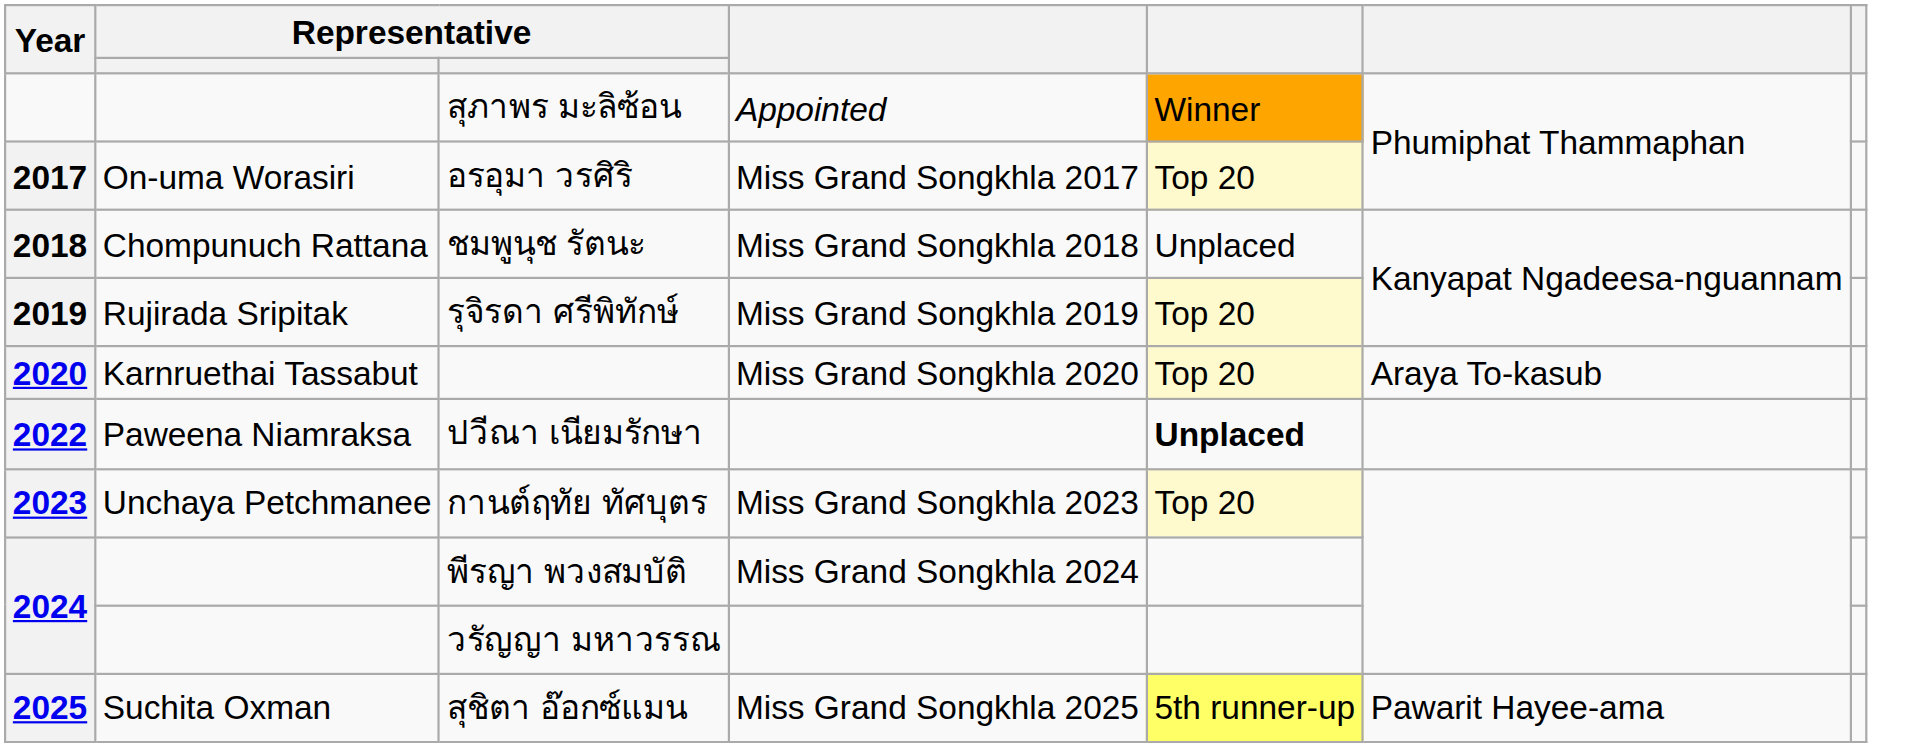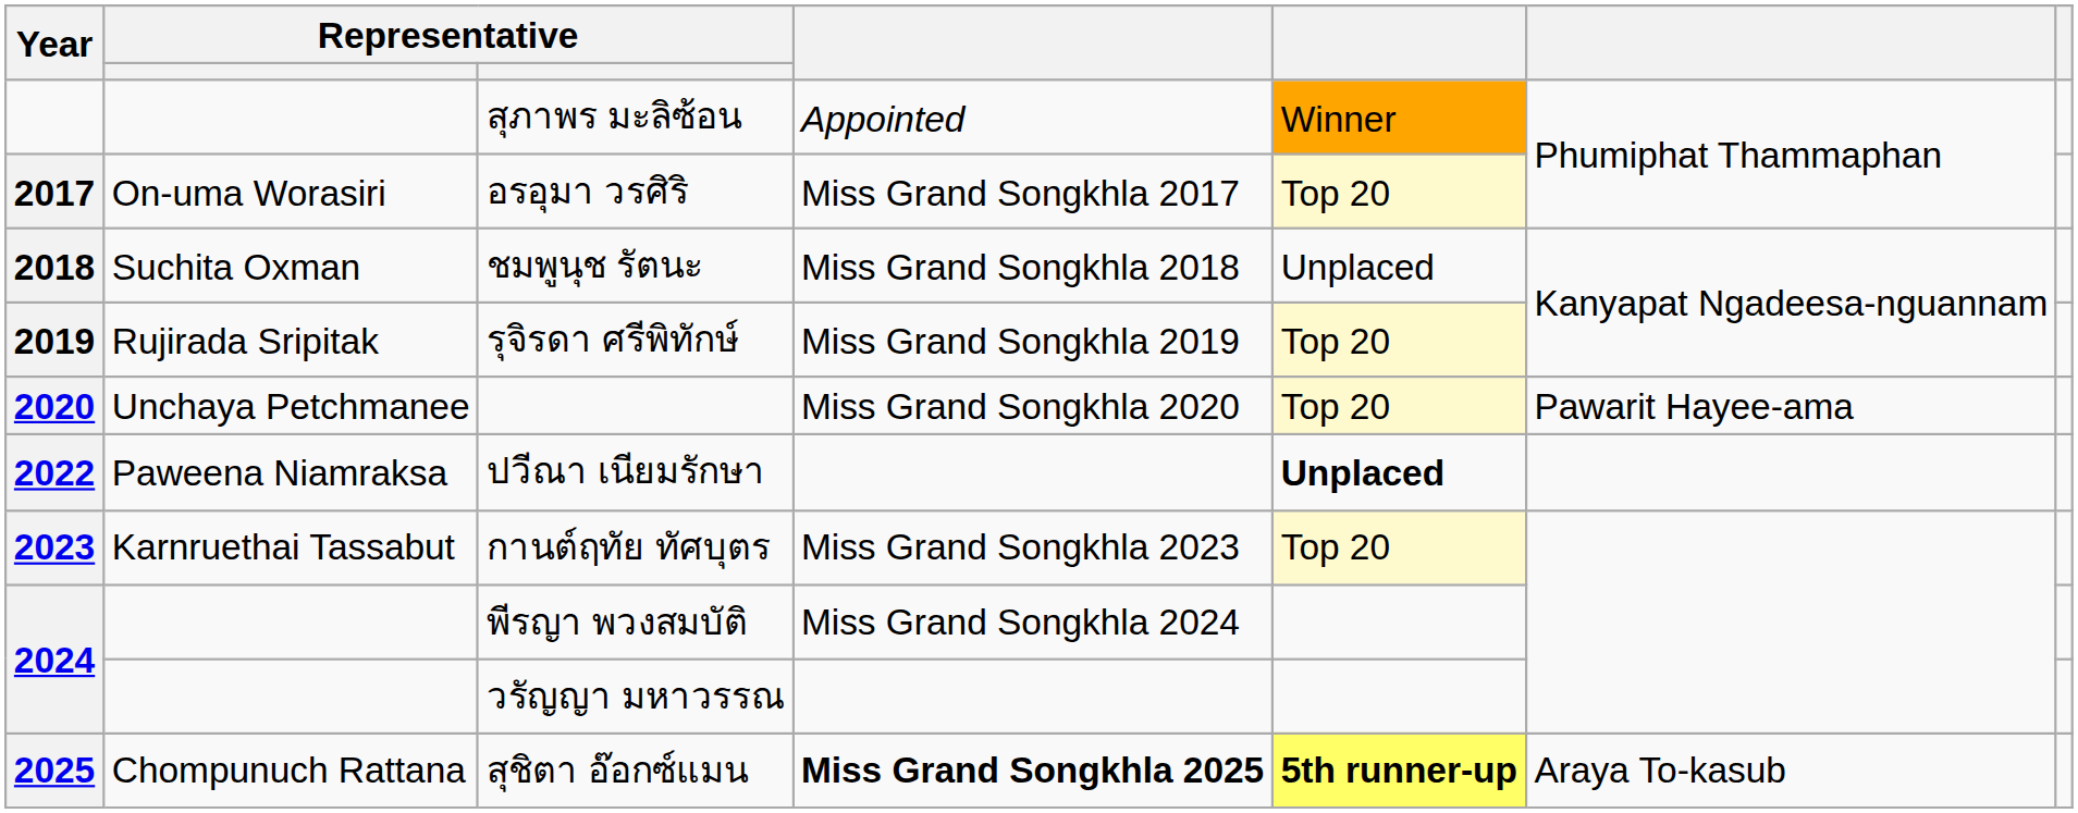 <table class="wikitable defaultcenter col2left col3left col6left" style="font-size:95%;">
 <tr>
 <th rowspan="2">Year</th>
 <th colspan="2">Representative</th>
 <th rowspan="2"></th>
 <th rowspan="2"><br></th>
 <th rowspan="2"></th>
 <th rowspan="2"></th>
 </tr>
 <tr>
 <th></th>
 <th></th>
 </tr>
 <tr>
 <td></td>
 <td></td>
 <td>สุภาพร มะลิซ้อน</td>
 <td><em>Appointed</em></td>
 <td bgcolor=Orange>Winner</td>
 <td rowspan="2">Phumiphat Thammaphan</td>
 <td></td>
 </tr>
 <tr>
 <th>2017</th>
 <td>On-uma Worasiri</td>
 <td>อรอุมา วรศิริ</td>
 <td>Miss Grand Songkhla 2017</td>
 <td bgcolor=#FFFACD>Top 20</td>
 <td></td>
 </tr>
 <tr>
 <th>2018</th>
-<td>Chompunuch Rattana</td>
+<td>Suchita Oxman</td>
 <td>ชมพูนุช รัตนะ</td>
 <td>Miss Grand Songkhla 2018</td>
 <td>Unplaced</td>
 <td rowspan=2>Kanyapat Ngadeesa-nguannam</td>
 <td></td>
 </tr>
 <tr>
 <th>2019</th>
 <td>Rujirada Sripitak</td>
 <td>รุจิรดา ศรีพิทักษ์</td>
 <td>Miss Grand Songkhla 2019</td>
 <td bgcolor=#FFFACD>Top 20</td>
 <td></td>
 </tr>
 <tr>
 <th><a href='#'>2020</a></th>
-<td>Karnruethai Tassabut</td>
+<td>Unchaya Petchmanee</td>
 <td></td>
 <td>Miss Grand Songkhla 2020</td>
 <td bgcolor=#FFFACD>Top 20</td>
-<td>Araya To-kasub</td>
+<td>Pawarit Hayee-ama</td>
 <td></td>
 </tr>
 <tr>
 <th><a href='#'>2022</a></th>
 <td>Paweena Niamraksa</td>
 <td>ปวีณา เนียมรักษา</td>
 <td></td>
 <td><strong>Unplaced</strong></td>
 <td></td>
 <td></td>
 </tr>
 <tr>
 <th><a href='#'>2023</a></th>
-<td>Unchaya Petchmanee</td>
+<td>Karnruethai Tassabut</td>
 <td>กานต์ฤทัย ทัศบุตร</td>
 <td>Miss Grand Songkhla 2023</td>
 <td bgcolor=#FFFACD>Top 20</td>
 <td rowspan=3></td>
 <td></td>
 </tr>
 <tr>
 <th rowspan=2><a href='#'>2024</a></th>
 <td></td>
 <td>พีรญา พวงสมบัติ</td>
 <td>Miss Grand Songkhla 2024</td>
 <td></td>
 <td></td>
 </tr>
 <tr>
 <td></td>
 <td>วรัญญา มหาวรรณ</td>
 <td></td>
 <td></td>
 <td></td>
 </tr>
 <tr>
 <th><a href='#'>2025</a></th>
-<td>Suchita Oxman</td>
+<td>Chompunuch Rattana</td>
 <td>สุชิตา อ๊อกซ์แมน</td>
-<td>Miss Grand Songkhla 2025</td>
-<td bgcolor=#FFFF66>5th runner-up</td>
-<td>Pawarit Hayee-ama</td>
+<td><strong>Miss Grand Songkhla 2025</strong></td>
+<td bgcolor=#FFFF66><strong>5th runner-up</strong></td>
+<td>Araya To-kasub</td>
 <td></td>
 </tr>
 </table>
